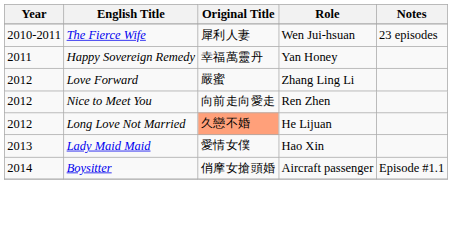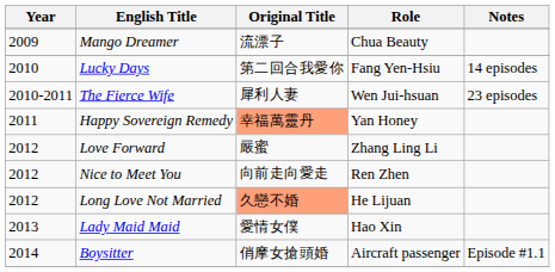 <table class = "wikitable sortable">
 <tr>
 <th>Year</th>
 <th>English Title</th>
 <th>Original Title</th>
 <th>Role</th>
 <th class = "unsortable">Notes</th>
 </tr>
 <tr>
 </tr>
 <tr>
+<td>2009</td>
+<td><em>Mango Dreamer</em></td>
+<td>流漂子</td>
+<td>Chua Beauty</td>
+<td></td>
+</tr>
+<tr>
+</tr>
+<tr>
+<td>2010</td>
+<td><em><a href='#'>Lucky Days</a></em></td>
+<td>第二回合我愛你</td>
+<td>Fang Yen-Hsiu</td>
+<td>14 episodes</td>
 </tr>
 <tr>
 <td>2010-2011</td>
 <td><em><a href='#'>The Fierce Wife</a></em></td>
 <td>犀利人妻</td>
 <td>Wen Jui-hsuan</td>
 <td>23 episodes</td>
 </tr>
 <tr>
 <td>2011</td>
 <td><em>Happy Sovereign Remedy</em></td>
-<td>幸福萬靈丹</td>
+<td style="background: lightsalmon;">幸福萬靈丹</td>
 <td>Yan Honey</td>
 <td></td>
 </tr>
 <tr>
 <td>2012</td>
 <td><em>Love Forward</em></td>
 <td>嚴蜜</td>
 <td>Zhang Ling Li</td>
 <td></td>
 </tr>
 <tr>
 <td>2012</td>
 <td><em>Nice to Meet You</em></td>
 <td>向前走向愛走</td>
 <td>Ren Zhen</td>
 <td></td>
 </tr>
 <tr>
 <td>2012</td>
 <td><em>Long Love Not Married</em></td>
 <td style="background: lightsalmon;">久戀不婚</td>
 <td>He Lijuan</td>
 <td></td>
 </tr>
 <tr>
 <td>2013</td>
 <td><em><a href='#'>Lady Maid Maid</a></em></td>
 <td>愛情女僕</td>
 <td>Hao Xin</td>
 <td></td>
 </tr>
 <tr>
 <td>2014</td>
 <td><em><a href='#'>Boysitter</a></em></td>
 <td>俏摩女搶頭婚</td>
 <td>Aircraft passenger</td>
 <td>Episode #1.1</td>
 </tr>
 <tr>
 </tr>
 </table>
